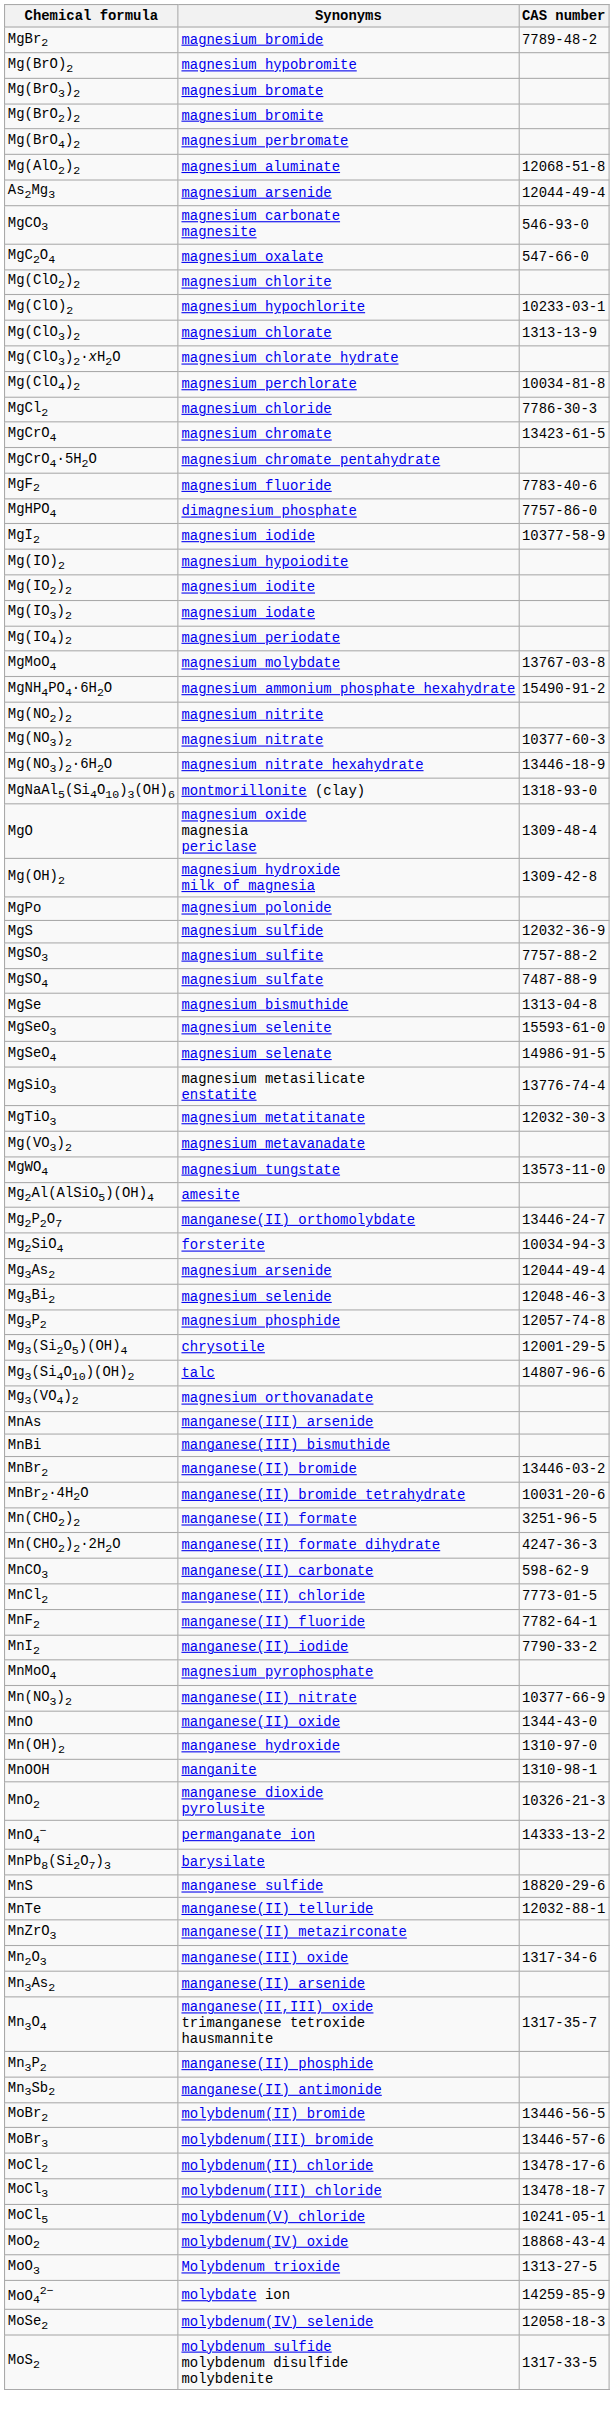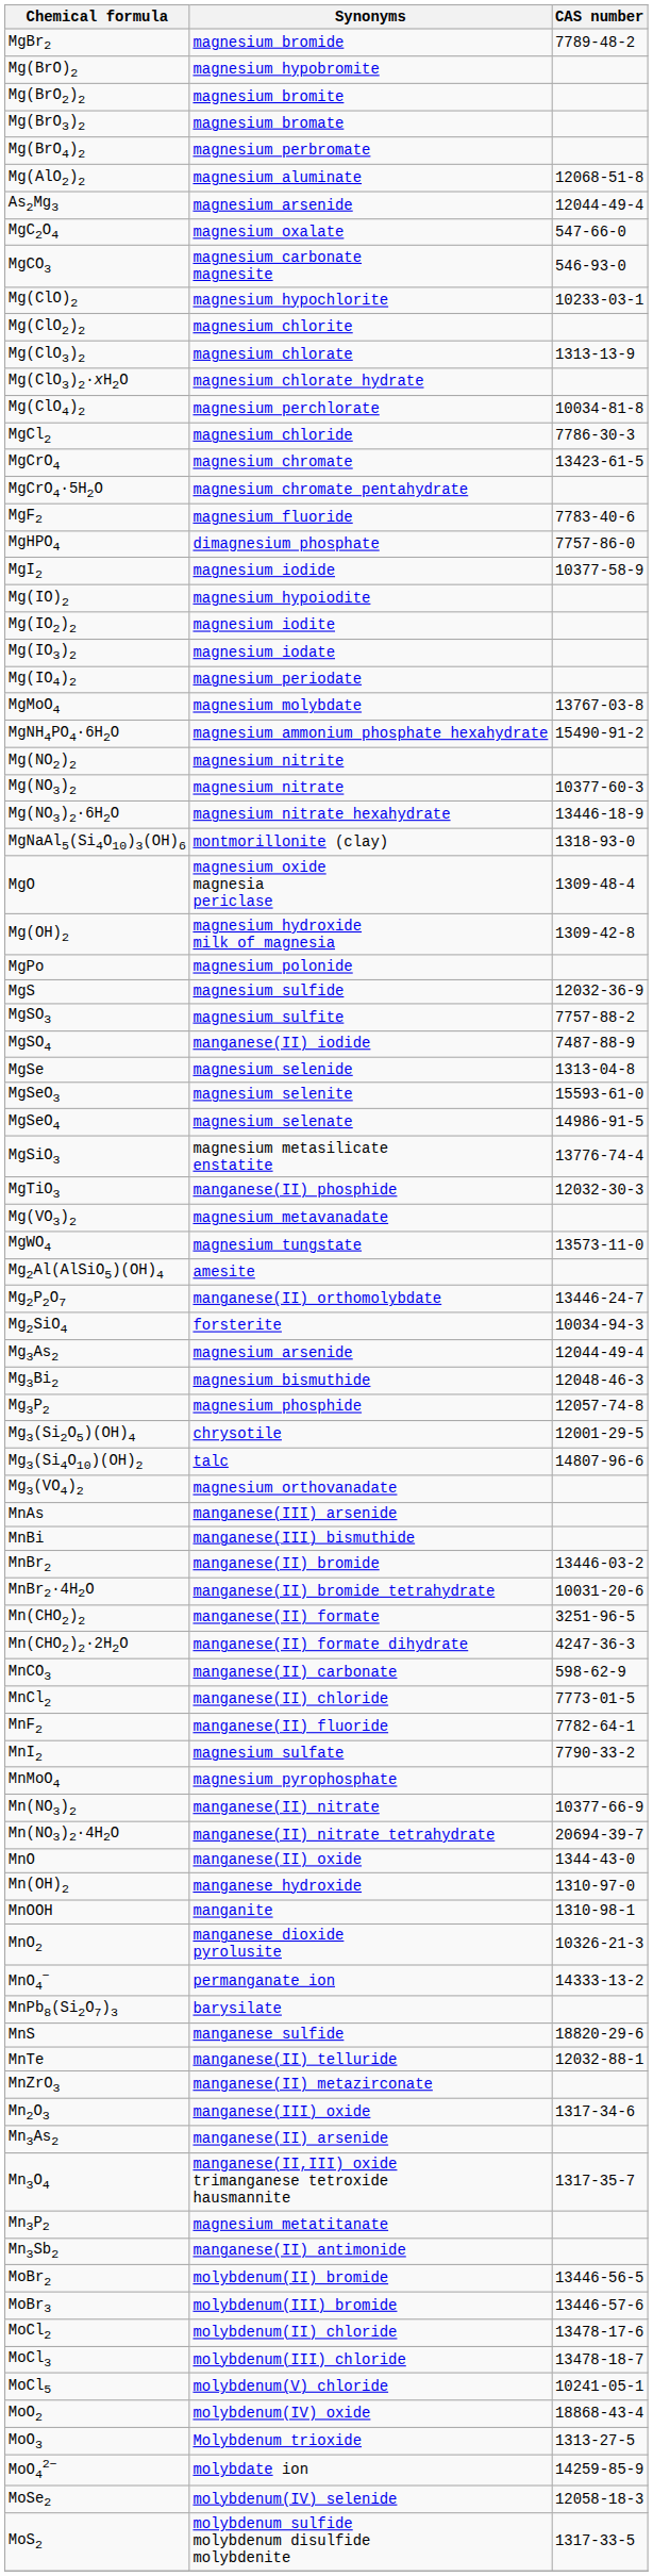 <table class="wikitable sortable">
 <tr>
 <th>Chemical formula</th>
 <th>Synonyms</th>
 <th>CAS number</th>
 </tr>
 <tr>
 <td>MgBr<sub>2</sub></td>
 <td><a href='#'>magnesium bromide</a></td>
 <td>7789-48-2</td>
 </tr>
 <tr>
 <td>Mg(BrO)<sub>2</sub></td>
 <td><a href='#'>magnesium hypobromite</a></td>
 <td></td>
 </tr>
 <tr>
-<td>Mg(BrO<sub>3</sub>)<sub>2</sub></td>
-<td><a href='#'>magnesium bromate</a></td>
+<td>Mg(BrO<sub>2</sub>)<sub>2</sub></td>
+<td><a href='#'>magnesium bromite</a></td>
 <td></td>
 </tr>
 <tr>
-<td>Mg(BrO<sub>2</sub>)<sub>2</sub></td>
-<td><a href='#'>magnesium bromite</a></td>
+<td>Mg(BrO<sub>3</sub>)<sub>2</sub></td>
+<td><a href='#'>magnesium bromate</a></td>
 <td></td>
 </tr>
 <tr>
 <td>Mg(BrO<sub>4</sub>)<sub>2</sub></td>
 <td><a href='#'>magnesium perbromate</a></td>
 <td></td>
 </tr>
 <tr>
 <td>Mg(AlO<sub>2</sub>)<sub>2</sub></td>
 <td><a href='#'>magnesium aluminate</a></td>
 <td>12068-51-8</td>
 </tr>
 <tr>
 <td>As<sub>2</sub>Mg<sub>3</sub></td>
 <td><a href='#'>magnesium arsenide</a></td>
 <td>12044-49-4</td>
 </tr>
 <tr>
+<td>MgC<sub>2</sub>O<sub>4</sub></td>
+<td><a href='#'>magnesium oxalate</a></td>
+<td>547-66-0</td>
+</tr>
+<tr>
 <td>MgCO<sub>3</sub></td>
 <td><a href='#'>magnesium carbonate</a> <br> <a href='#'>magnesite</a></td>
 <td>546-93-0</td>
 </tr>
 <tr>
-<td>MgC<sub>2</sub>O<sub>4</sub></td>
-<td><a href='#'>magnesium oxalate</a></td>
-<td>547-66-0</td>
+<td>Mg(ClO)<sub>2</sub></td>
+<td><a href='#'>magnesium hypochlorite</a></td>
+<td>10233-03-1</td>
 </tr>
 <tr>
 <td>Mg(ClO<sub>2</sub>)<sub>2</sub></td>
 <td><a href='#'>magnesium chlorite</a></td>
 <td></td>
-</tr>
-<tr>
-<td>Mg(ClO)<sub>2</sub></td>
-<td><a href='#'>magnesium hypochlorite</a></td>
-<td>10233-03-1</td>
 </tr>
 <tr>
 <td>Mg(ClO<sub>3</sub>)<sub>2</sub></td>
 <td><a href='#'>magnesium chlorate</a></td>
 <td>1313-13-9</td>
 </tr>
 <tr>
 <td>Mg(ClO<sub>3</sub>)<sub>2</sub>·<em>x</em>H<sub>2</sub>O</td>
 <td><a href='#'>magnesium chlorate hydrate</a></td>
 <td></td>
 </tr>
 <tr>
 <td>Mg(ClO<sub>4</sub>)<sub>2</sub></td>
 <td><a href='#'>magnesium perchlorate</a></td>
 <td>10034-81-8</td>
 </tr>
 <tr>
 <td>MgCl<sub>2</sub></td>
 <td><a href='#'>magnesium chloride</a></td>
 <td>7786-30-3</td>
 </tr>
 <tr>
 <td>MgCrO<sub>4</sub></td>
 <td><a href='#'>magnesium chromate</a></td>
 <td>13423-61-5</td>
 </tr>
 <tr>
 <td>MgCrO<sub>4</sub>·5H<sub>2</sub>O</td>
 <td><a href='#'>magnesium chromate pentahydrate</a></td>
 <td></td>
 </tr>
 <tr>
 <td>MgF<sub>2</sub></td>
 <td><a href='#'>magnesium fluoride</a></td>
 <td>7783-40-6</td>
 </tr>
 <tr>
 <td>MgHPO<sub>4</sub></td>
 <td><a href='#'>dimagnesium phosphate</a></td>
 <td>7757-86-0</td>
 </tr>
 <tr>
 <td>MgI<sub>2</sub></td>
 <td><a href='#'>magnesium iodide</a></td>
 <td>10377-58-9</td>
 </tr>
 <tr>
 <td>Mg(IO)<sub>2</sub></td>
 <td><a href='#'>magnesium hypoiodite</a></td>
 <td></td>
 </tr>
 <tr>
 <td>Mg(IO<sub>2</sub>)<sub>2</sub></td>
 <td><a href='#'>magnesium iodite</a></td>
 <td></td>
 </tr>
 <tr>
 <td>Mg(IO<sub>3</sub>)<sub>2</sub></td>
 <td><a href='#'>magnesium iodate</a></td>
 <td></td>
 </tr>
 <tr>
 <td>Mg(IO<sub>4</sub>)<sub>2</sub></td>
 <td><a href='#'>magnesium periodate</a></td>
 <td></td>
 </tr>
 <tr>
 <td>MgMoO<sub>4</sub></td>
 <td><a href='#'>magnesium molybdate</a></td>
 <td>13767-03-8</td>
 </tr>
 <tr>
 <td>MgNH<sub>4</sub>PO<sub>4</sub>·6H<sub>2</sub>O</td>
 <td><a href='#'>magnesium ammonium phosphate hexahydrate</a></td>
 <td>15490-91-2</td>
 </tr>
 <tr>
 <td>Mg(NO<sub>2</sub>)<sub>2</sub></td>
 <td><a href='#'>magnesium nitrite</a></td>
 <td></td>
 </tr>
 <tr>
 <td>Mg(NO<sub>3</sub>)<sub>2</sub></td>
 <td><a href='#'>magnesium nitrate</a></td>
 <td>10377-60-3</td>
 </tr>
 <tr>
 <td>Mg(NO<sub>3</sub>)<sub>2</sub>·6H<sub>2</sub>O</td>
 <td><a href='#'>magnesium nitrate hexahydrate</a></td>
 <td>13446-18-9</td>
 </tr>
 <tr>
 <td>MgNaAl<sub>5</sub>(Si<sub>4</sub>O<sub>10</sub>)<sub>3</sub>(OH)<sub>6</sub></td>
 <td><a href='#'>montmorillonite</a> (clay)</td>
 <td>1318-93-0</td>
 </tr>
 <tr>
 <td>MgO</td>
 <td><a href='#'>magnesium oxide</a> <br> magnesia <br> <a href='#'>periclase</a></td>
 <td>1309-48-4</td>
 </tr>
 <tr>
 <td>Mg(OH)<sub>2</sub></td>
 <td><a href='#'>magnesium hydroxide</a> <br> <a href='#'>milk of magnesia</a></td>
 <td>1309-42-8</td>
 </tr>
 <tr>
 <td>MgPo</td>
 <td><a href='#'>magnesium polonide</a></td>
 <td></td>
 </tr>
 <tr>
 <td>MgS</td>
 <td><a href='#'>magnesium sulfide</a></td>
 <td>12032-36-9</td>
 </tr>
 <tr>
 <td>MgSO<sub>3</sub></td>
 <td><a href='#'>magnesium sulfite</a></td>
 <td>7757-88-2</td>
 </tr>
 <tr>
 <td>MgSO<sub>4</sub></td>
-<td><a href='#'>magnesium sulfate</a></td>
+<td><a href='#'>manganese(II) iodide</a></td>
 <td>7487-88-9</td>
 </tr>
 <tr>
 <td>MgSe</td>
-<td><a href='#'>magnesium bismuthide</a></td>
+<td><a href='#'>magnesium selenide</a></td>
 <td>1313-04-8</td>
 </tr>
 <tr>
 <td>MgSeO<sub>3</sub></td>
 <td><a href='#'>magnesium selenite</a></td>
 <td>15593-61-0</td>
 </tr>
 <tr>
 <td>MgSeO<sub>4</sub></td>
 <td><a href='#'>magnesium selenate</a></td>
 <td>14986-91-5</td>
 </tr>
 <tr>
 <td>MgSiO<sub>3</sub></td>
 <td>magnesium metasilicate <br> <a href='#'>enstatite</a></td>
 <td>13776-74-4</td>
 </tr>
 <tr>
 <td>MgTiO<sub>3</sub></td>
-<td><a href='#'>magnesium metatitanate</a></td>
+<td><a href='#'>manganese(II) phosphide</a></td>
 <td>12032-30-3</td>
 </tr>
 <tr>
 <td>Mg(VO<sub>3</sub>)<sub>2</sub></td>
 <td><a href='#'>magnesium metavanadate</a></td>
 <td></td>
 </tr>
 <tr>
 <td>MgWO<sub>4</sub></td>
 <td><a href='#'>magnesium tungstate</a></td>
 <td>13573-11-0</td>
 </tr>
 <tr>
 <td>Mg<sub>2</sub>Al(AlSiO<sub>5</sub>)(OH)<sub>4</sub></td>
 <td><a href='#'>amesite</a></td>
 <td></td>
 </tr>
 <tr>
 <td>Mg<sub>2</sub>P<sub>2</sub>O<sub>7</sub></td>
 <td><a href='#'>manganese(II) orthomolybdate</a></td>
 <td>13446-24-7</td>
 </tr>
 <tr>
 <td>Mg<sub>2</sub>SiO<sub>4</sub></td>
 <td><a href='#'>forsterite</a></td>
 <td>10034-94-3</td>
 </tr>
 <tr>
 <td>Mg<sub>3</sub>As<sub>2</sub></td>
 <td><a href='#'>magnesium arsenide</a></td>
 <td>12044-49-4</td>
 </tr>
 <tr>
 <td>Mg<sub>3</sub>Bi<sub>2</sub></td>
-<td><a href='#'>magnesium selenide</a></td>
+<td><a href='#'>magnesium bismuthide</a></td>
 <td>12048-46-3</td>
 </tr>
 <tr>
 <td>Mg<sub>3</sub>P<sub>2</sub></td>
 <td><a href='#'>magnesium phosphide</a></td>
 <td>12057-74-8</td>
 </tr>
 <tr>
 <td>Mg<sub>3</sub>(Si<sub>2</sub>O<sub>5</sub>)(OH)<sub>4</sub></td>
 <td><a href='#'>chrysotile</a></td>
 <td>12001-29-5</td>
 </tr>
 <tr>
 <td>Mg<sub>3</sub>(Si<sub>4</sub>O<sub>10</sub>)(OH)<sub>2</sub></td>
 <td><a href='#'>talc</a></td>
 <td>14807-96-6</td>
 </tr>
 <tr>
 <td>Mg<sub>3</sub>(VO<sub>4</sub>)<sub>2</sub></td>
 <td><a href='#'>magnesium orthovanadate</a></td>
 <td></td>
 </tr>
 <tr>
 <td>MnAs</td>
 <td><a href='#'>manganese(III) arsenide</a></td>
 <td></td>
 </tr>
 <tr>
 <td>MnBi</td>
 <td><a href='#'>manganese(III) bismuthide</a></td>
 <td></td>
 </tr>
 <tr>
 <td>MnBr<sub>2</sub></td>
 <td><a href='#'>manganese(II) bromide</a></td>
 <td>13446-03-2</td>
 </tr>
 <tr>
 <td>MnBr<sub>2</sub>·4H<sub>2</sub>O</td>
 <td><a href='#'>manganese(II) bromide tetrahydrate</a></td>
 <td>10031-20-6</td>
 </tr>
 <tr>
 <td>Mn(CHO<sub>2</sub>)<sub>2</sub></td>
 <td><a href='#'>manganese(II) formate</a></td>
 <td>3251-96-5</td>
 </tr>
 <tr>
 <td>Mn(CHO<sub>2</sub>)<sub>2</sub>·2H<sub>2</sub>O</td>
 <td><a href='#'>manganese(II) formate dihydrate</a></td>
 <td>4247-36-3</td>
 </tr>
 <tr>
 <td>MnCO<sub>3</sub></td>
 <td><a href='#'>manganese(II) carbonate</a></td>
 <td>598-62-9</td>
 </tr>
 <tr>
 <td>MnCl<sub>2</sub></td>
 <td><a href='#'>manganese(II) chloride</a></td>
 <td>7773-01-5</td>
 </tr>
 <tr>
 <td>MnF<sub>2</sub></td>
 <td><a href='#'>manganese(II) fluoride</a></td>
 <td>7782-64-1</td>
 </tr>
 <tr>
 <td>MnI<sub>2</sub></td>
-<td><a href='#'>manganese(II) iodide</a></td>
+<td><a href='#'>magnesium sulfate</a></td>
 <td>7790-33-2</td>
 </tr>
 <tr>
 <td>MnMoO<sub>4</sub></td>
 <td><a href='#'>magnesium pyrophosphate</a></td>
 <td></td>
 </tr>
 <tr>
 <td>Mn(NO<sub>3</sub>)<sub>2</sub></td>
 <td><a href='#'>manganese(II) nitrate</a></td>
 <td>10377-66-9</td>
+</tr>
+<tr>
+<td>Mn(NO<sub>3</sub>)<sub>2</sub>·4H<sub>2</sub>O</td>
+<td><a href='#'>manganese(II) nitrate tetrahydrate</a></td>
+<td>20694-39-7</td>
 </tr>
 <tr>
 <td>MnO</td>
 <td><a href='#'>manganese(II) oxide</a></td>
 <td>1344-43-0</td>
 </tr>
 <tr>
 <td>Mn(OH)<sub>2</sub></td>
 <td><a href='#'>manganese hydroxide</a></td>
 <td>1310-97-0</td>
 </tr>
 <tr>
 <td>MnOOH</td>
 <td><a href='#'>manganite</a></td>
 <td>1310-98-1</td>
 </tr>
 <tr>
 <td>MnO<sub>2</sub></td>
 <td><a href='#'>manganese dioxide</a> <br> <a href='#'>pyrolusite</a></td>
 <td>10326-21-3</td>
 </tr>
 <tr>
 <td>MnO<sub>4</sub><sup>−</sup></td>
 <td><a href='#'>permanganate ion</a></td>
 <td>14333-13-2</td>
 </tr>
 <tr>
 <td>MnPb<sub>8</sub>(Si<sub>2</sub>O<sub>7</sub>)<sub>3</sub></td>
 <td><a href='#'>barysilate</a></td>
 <td></td>
 </tr>
 <tr>
 <td>MnS</td>
 <td><a href='#'>manganese sulfide</a></td>
 <td>18820-29-6</td>
 </tr>
 <tr>
 <td>MnTe</td>
 <td><a href='#'>manganese(II) telluride</a></td>
 <td>12032-88-1</td>
 </tr>
 <tr>
 <td>MnZrO<sub>3</sub></td>
 <td><a href='#'>manganese(II) metazirconate</a></td>
 <td></td>
 </tr>
 <tr>
 <td>Mn<sub>2</sub>O<sub>3</sub></td>
 <td><a href='#'>manganese(III) oxide</a></td>
 <td>1317-34-6</td>
 </tr>
 <tr>
 <td>Mn<sub>3</sub>As<sub>2</sub></td>
 <td><a href='#'>manganese(II) arsenide</a></td>
 <td></td>
 </tr>
 <tr>
 <td>Mn<sub>3</sub>O<sub>4</sub></td>
 <td><a href='#'>manganese(II,III) oxide</a> <br> trimanganese tetroxide <br> hausmannite</td>
 <td>1317-35-7</td>
 </tr>
 <tr>
 <td>Mn<sub>3</sub>P<sub>2</sub></td>
-<td><a href='#'>manganese(II) phosphide</a></td>
+<td><a href='#'>magnesium metatitanate</a></td>
 <td></td>
 </tr>
 <tr>
 <td>Mn<sub>3</sub>Sb<sub>2</sub></td>
 <td><a href='#'>manganese(II) antimonide</a></td>
 <td></td>
 </tr>
 <tr>
 <td>MoBr<sub>2</sub></td>
 <td><a href='#'>molybdenum(II) bromide</a></td>
 <td>13446-56-5</td>
 </tr>
 <tr>
 <td>MoBr<sub>3</sub></td>
 <td><a href='#'>molybdenum(III) bromide</a></td>
 <td>13446-57-6</td>
 </tr>
 <tr>
 <td>MoCl<sub>2</sub></td>
 <td><a href='#'>molybdenum(II) chloride</a></td>
 <td>13478-17-6</td>
 </tr>
 <tr>
 <td>MoCl<sub>3</sub></td>
 <td><a href='#'>molybdenum(III) chloride</a></td>
 <td>13478-18-7</td>
 </tr>
 <tr>
 <td>MoCl<sub>5</sub></td>
 <td><a href='#'>molybdenum(V) chloride</a></td>
 <td>10241-05-1</td>
 </tr>
 <tr>
 <td>MoO<sub>2</sub></td>
 <td><a href='#'>molybdenum(IV) oxide</a></td>
 <td>18868-43-4</td>
 </tr>
 <tr>
 <td>MoO<sub>3</sub></td>
 <td><a href='#'>Molybdenum trioxide</a></td>
 <td>1313-27-5</td>
 </tr>
 <tr>
 <td>MoO<sub>4</sub><sup>2−</sup></td>
 <td><a href='#'>molybdate</a> ion</td>
 <td>14259-85-9</td>
 </tr>
 <tr>
 <td>MoSe<sub>2</sub></td>
 <td><a href='#'>molybdenum(IV) selenide</a></td>
 <td>12058-18-3</td>
 </tr>
 <tr>
 <td>MoS<sub>2</sub></td>
 <td><a href='#'>molybdenum sulfide</a> <br> molybdenum disulfide <br> molybdenite</td>
 <td>1317-33-5</td>
 </tr>
 <tr>
 </tr>
 </table>
